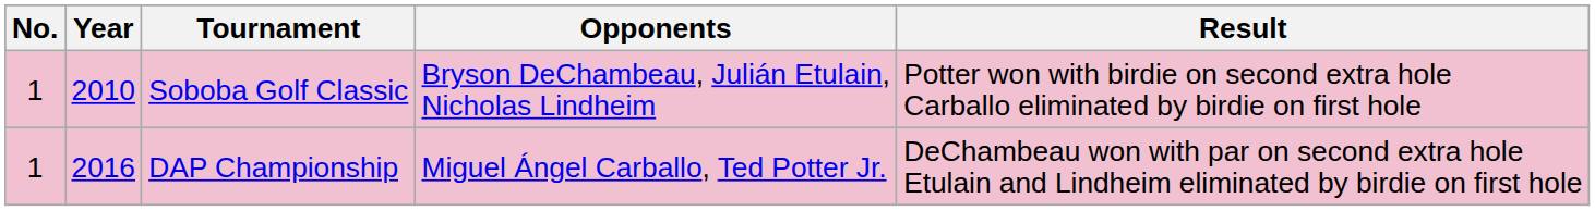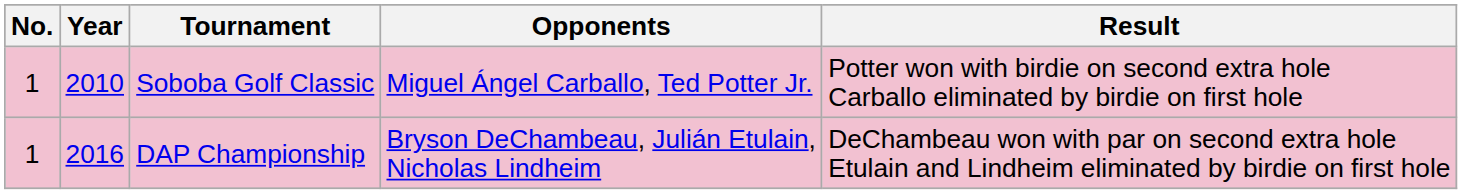 <table class="wikitable" style="font-size:95%;">
 <tr>
 <th>No.</th>
 <th>Year</th>
 <th>Tournament</th>
 <th>Opponents</th>
 <th>Result</th>
 </tr>
 <tr style="background:#F2C1D1;">
 <td align=center>1</td>
 <td><a href='#'>2010</a></td>
 <td><a href='#'>Soboba Golf Classic</a></td>
-<td> <a href='#'>Bryson DeChambeau</a>,  <a href='#'>Julián Etulain</a>,<br> <a href='#'>Nicholas Lindheim</a></td>
+<td> <a href='#'>Miguel Ángel Carballo</a>,  <a href='#'>Ted Potter Jr.</a></td>
 <td>Potter won with birdie on second extra hole<br>Carballo eliminated by birdie on first hole</td>
 </tr>
 <tr style="background:#F2C1D1;">
 <td align=center>1</td>
 <td><a href='#'>2016</a></td>
 <td><a href='#'>DAP Championship</a></td>
-<td> <a href='#'>Miguel Ángel Carballo</a>,  <a href='#'>Ted Potter Jr.</a></td>
+<td> <a href='#'>Bryson DeChambeau</a>,  <a href='#'>Julián Etulain</a>,<br> <a href='#'>Nicholas Lindheim</a></td>
 <td>DeChambeau won with par on second extra hole<br>Etulain and Lindheim eliminated by birdie on first hole</td>
 </tr>
 </table>
